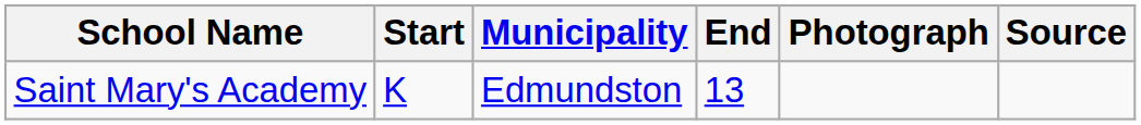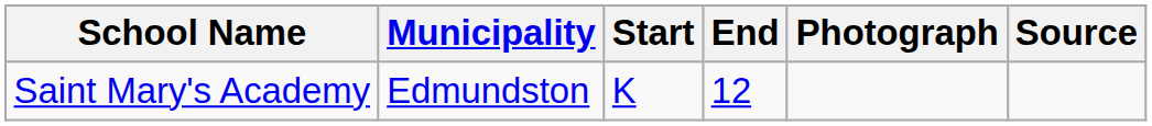 <table class="wikitable sortable">
 <tr>
 <th>School Name</th>
+<th><a href='#'>Municipality</a></th>
 <th>Start</th>
-<th><a href='#'>Municipality</a></th>
 <th>End</th>
 <th>Photograph</th>
 <th>Source</th>
 </tr>
 <tr>
 <td><a href='#'>Saint Mary's Academy</a></td>
+<td><a href='#'>Edmundston</a></td>
 <td><a href='#'>K</a></td>
-<td><a href='#'>Edmundston</a></td>
-<td><a href='#'>13</a></td>
+<td><a href='#'>12</a></td>
 <td></td>
 <td></td>
 </tr>
 </table>
